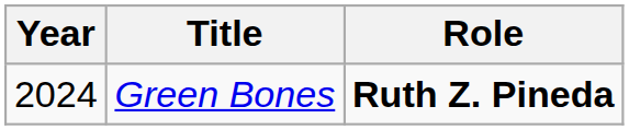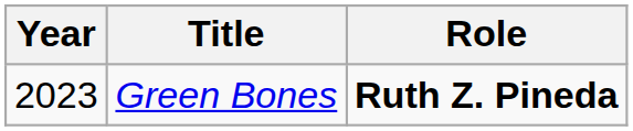 <table class="wikitable">
 <tr>
 <th>Year</th>
 <th>Title</th>
 <th>Role</th>
 </tr>
 <tr>
-<td>2024</td>
+<td>2023</td>
 <td><em><a href='#'>Green Bones</a></em></td>
 <td><strong>Ruth Z. Pineda</strong></td>
 </tr>
 </table>
